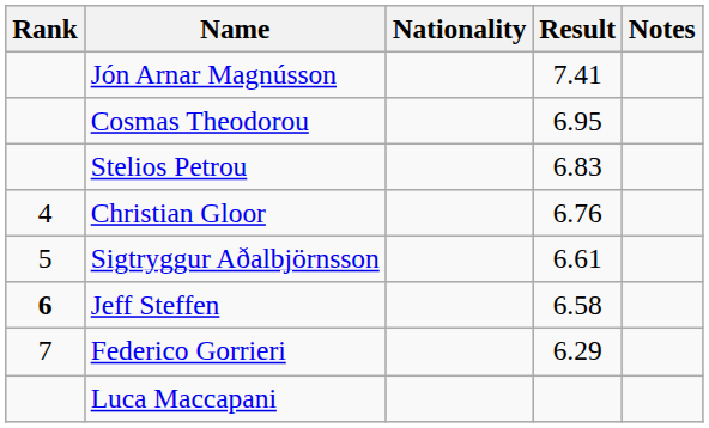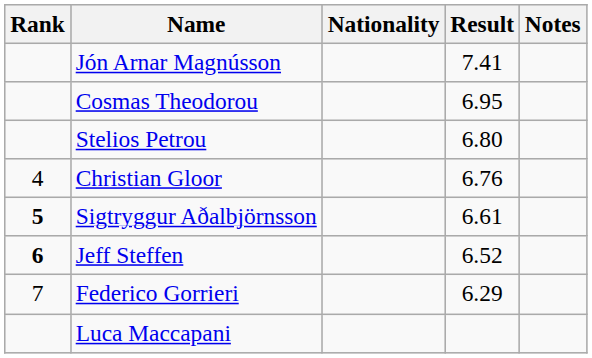 <table class="wikitable sortable" style="text-align:center; font-size:95%">
 <tr>
 <th>Rank</th>
 <th>Name</th>
 <th>Nationality</th>
 <th>Result</th>
 <th>Notes</th>
 </tr>
 <tr>
 <td></td>
 <td align=left><a href='#'>Jón Arnar Magnússon</a></td>
 <td align=left></td>
 <td>7.41</td>
 <td></td>
 </tr>
 <tr>
 <td></td>
 <td align=left><a href='#'>Cosmas Theodorou</a></td>
 <td align=left></td>
 <td>6.95</td>
 <td></td>
 </tr>
 <tr>
 <td></td>
 <td align=left><a href='#'>Stelios Petrou</a></td>
 <td align=left></td>
-<td>6.83</td>
+<td>6.80</td>
 <td></td>
 </tr>
 <tr>
 <td>4</td>
 <td align=left><a href='#'>Christian Gloor</a></td>
 <td align=left></td>
 <td>6.76</td>
 <td></td>
 </tr>
 <tr>
-<td>5</td>
+<td><strong>5</strong></td>
 <td align=left><a href='#'>Sigtryggur Aðalbjörnsson</a></td>
 <td align=left></td>
 <td>6.61</td>
 <td></td>
 </tr>
 <tr>
 <td><strong>6</strong></td>
 <td align=left><a href='#'>Jeff Steffen</a></td>
 <td align=left></td>
-<td>6.58</td>
+<td>6.52</td>
 <td></td>
 </tr>
 <tr>
 <td>7</td>
 <td align=left><a href='#'>Federico Gorrieri</a></td>
 <td align=left></td>
 <td>6.29</td>
 <td></td>
 </tr>
 <tr>
 <td></td>
 <td align=left><a href='#'>Luca Maccapani</a></td>
 <td align=left></td>
 <td></td>
 <td></td>
 </tr>
 </table>
